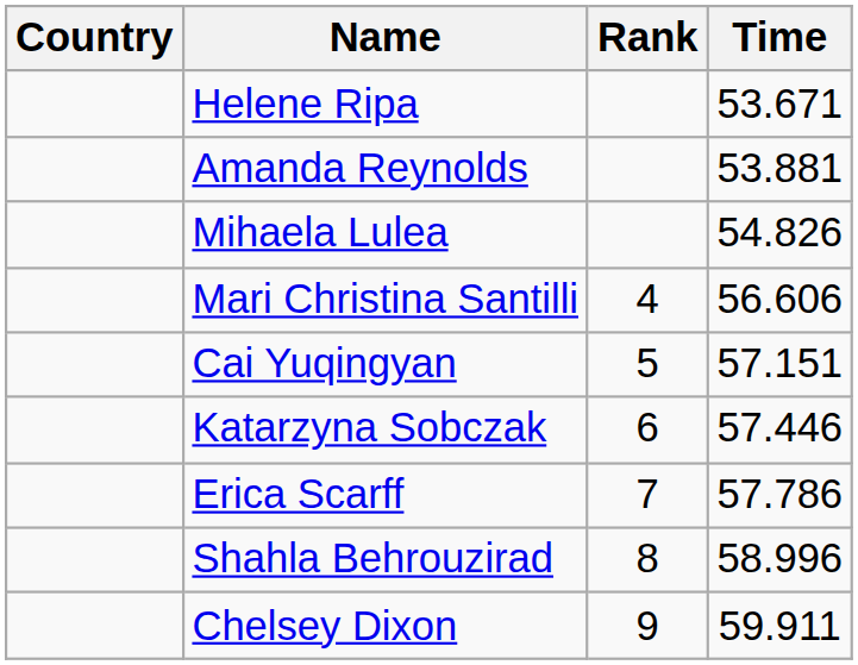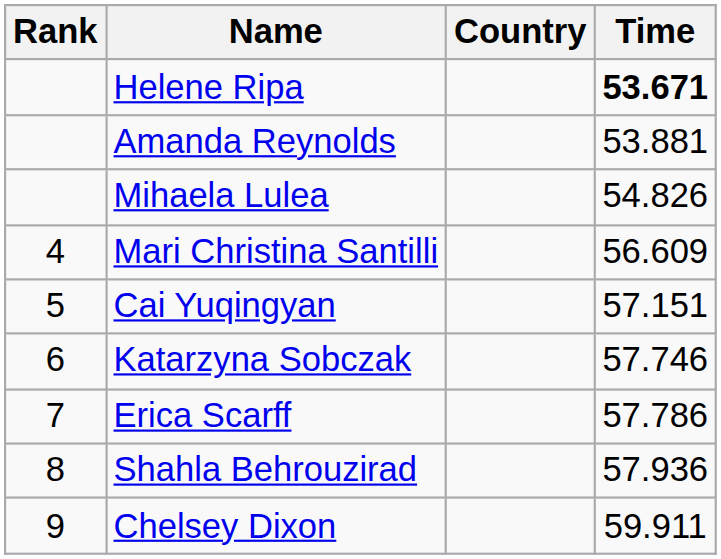 <table class="wikitable" style="text-align:center">
 <tr>
+<th>Rank</th>
+<th>Name</th>
 <th>Country</th>
-<th>Name</th>
-<th>Rank</th>
 <th>Time</th>
 </tr>
 <tr>
+<td></td>
+<td align="left"><a href='#'>Helene Ripa</a></td>
 <td align="left"></td>
-<td align="left"><a href='#'>Helene Ripa</a></td>
-<td></td>
-<td>53.671</td>
+<td><strong>53.671</strong></td>
 </tr>
 <tr>
+<td></td>
+<td align="left"><a href='#'>Amanda Reynolds</a></td>
 <td align="left"></td>
-<td align="left"><a href='#'>Amanda Reynolds</a></td>
-<td></td>
 <td>53.881</td>
 </tr>
 <tr>
+<td></td>
+<td align="left"><a href='#'>Mihaela Lulea</a></td>
 <td align="left"></td>
-<td align="left"><a href='#'>Mihaela Lulea</a></td>
-<td></td>
 <td>54.826</td>
 </tr>
 <tr>
+<td>4</td>
+<td align="left"><a href='#'>Mari Christina Santilli</a></td>
 <td align="left"></td>
-<td align="left"><a href='#'>Mari Christina Santilli</a></td>
-<td>4</td>
-<td>56.606</td>
+<td>56.609</td>
 </tr>
 <tr>
+<td>5</td>
+<td align="left"><a href='#'>Cai Yuqingyan</a></td>
 <td align="left"></td>
-<td align="left"><a href='#'>Cai Yuqingyan</a></td>
-<td>5</td>
 <td>57.151</td>
 </tr>
 <tr>
+<td>6</td>
+<td align="left"><a href='#'>Katarzyna Sobczak</a></td>
 <td align="left"></td>
-<td align="left"><a href='#'>Katarzyna Sobczak</a></td>
-<td>6</td>
-<td>57.446</td>
+<td>57.746</td>
 </tr>
 <tr>
+<td>7</td>
+<td align="left"><a href='#'>Erica Scarff</a></td>
 <td align="left"></td>
-<td align="left"><a href='#'>Erica Scarff</a></td>
-<td>7</td>
 <td>57.786</td>
 </tr>
 <tr>
+<td>8</td>
+<td align="left"><a href='#'>Shahla Behrouzirad</a></td>
 <td align="left"></td>
-<td align="left"><a href='#'>Shahla Behrouzirad</a></td>
-<td>8</td>
-<td>58.996</td>
+<td>57.936</td>
 </tr>
 <tr>
+<td>9</td>
+<td align="left"><a href='#'>Chelsey Dixon</a></td>
 <td align="left"></td>
-<td align="left"><a href='#'>Chelsey Dixon</a></td>
-<td>9</td>
 <td>59.911</td>
 </tr>
 </table>
